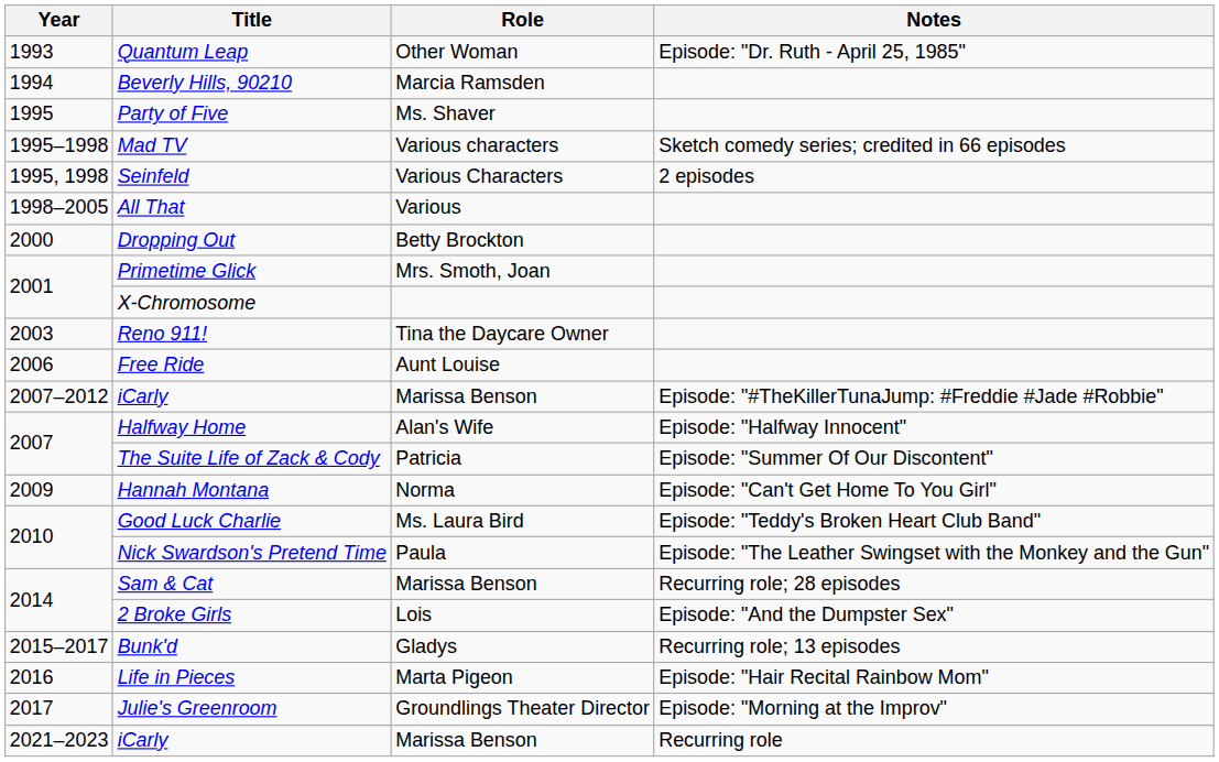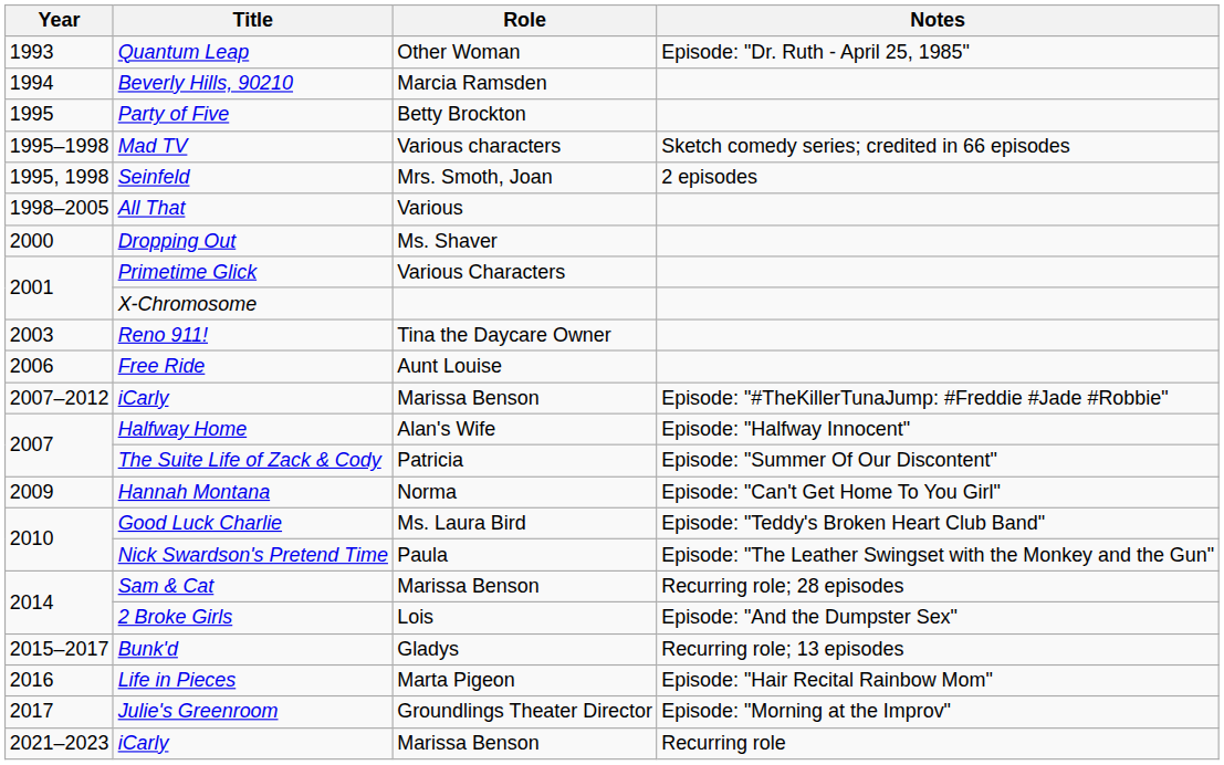 <table class="wikitable">
 <tr>
 <th>Year</th>
 <th>Title</th>
 <th>Role</th>
 <th>Notes</th>
 </tr>
 <tr>
 <td>1993</td>
 <td><em><a href='#'>Quantum Leap</a></em></td>
 <td>Other Woman</td>
 <td>Episode: "Dr. Ruth - April 25, 1985"</td>
 </tr>
 <tr>
 <td>1994</td>
 <td><em><a href='#'>Beverly Hills, 90210</a></em></td>
 <td>Marcia Ramsden</td>
 <td></td>
 </tr>
 <tr>
 <td>1995</td>
 <td><em><a href='#'>Party of Five</a></em></td>
-<td>Ms. Shaver</td>
+<td>Betty Brockton</td>
 <td></td>
 </tr>
 <tr>
 <td>1995–1998</td>
 <td><em><a href='#'>Mad TV</a></em></td>
 <td>Various characters</td>
 <td>Sketch comedy series; credited in 66 episodes</td>
 </tr>
 <tr>
 <td>1995, 1998</td>
 <td><em><a href='#'>Seinfeld</a></em></td>
-<td>Various Characters</td>
+<td>Mrs. Smoth, Joan</td>
 <td>2 episodes</td>
 </tr>
 <tr>
 <td>1998–2005</td>
 <td><em><a href='#'>All That</a></em></td>
 <td>Various</td>
 <td></td>
 </tr>
 <tr>
 <td>2000</td>
 <td><em><a href='#'>Dropping Out</a></em></td>
-<td>Betty Brockton</td>
+<td>Ms. Shaver</td>
 <td></td>
 </tr>
 <tr>
 <td rowspan="2">2001</td>
 <td><em><a href='#'>Primetime Glick</a></em></td>
-<td>Mrs. Smoth, Joan</td>
+<td>Various Characters</td>
 <td></td>
 </tr>
 <tr>
 <td><em>X-Chromosome </em></td>
 <td></td>
 <td></td>
 </tr>
 <tr>
 <td>2003</td>
 <td><em><a href='#'>Reno 911!</a></em></td>
 <td>Tina the Daycare Owner</td>
 <td></td>
 </tr>
 <tr>
 <td>2006</td>
 <td><em><a href='#'>Free Ride</a></em></td>
 <td>Aunt Louise</td>
 <td></td>
 </tr>
 <tr>
 <td>2007–2012</td>
 <td><em><a href='#'>iCarly</a></em></td>
 <td>Marissa Benson</td>
 <td>Episode: "#TheKillerTunaJump: #Freddie #Jade #Robbie"</td>
 </tr>
 <tr>
 <td rowspan="2">2007</td>
 <td><em><a href='#'>Halfway Home</a></em></td>
 <td>Alan's Wife</td>
 <td>Episode: "Halfway Innocent"</td>
 </tr>
 <tr>
 <td><em><a href='#'>The Suite Life of Zack & Cody</a></em></td>
 <td>Patricia</td>
 <td>Episode: "Summer Of Our Discontent"</td>
 </tr>
 <tr>
 <td>2009</td>
 <td><em><a href='#'>Hannah Montana</a></em></td>
 <td>Norma</td>
 <td>Episode: "Can't Get Home To You Girl"</td>
 </tr>
 <tr>
 <td rowspan="2">2010</td>
 <td><em><a href='#'>Good Luck Charlie</a></em></td>
 <td>Ms. Laura Bird</td>
 <td>Episode: "Teddy's Broken Heart Club Band"</td>
 </tr>
 <tr>
 <td><em><a href='#'>Nick Swardson's Pretend Time</a></em></td>
 <td>Paula</td>
 <td>Episode: "The Leather Swingset with the Monkey and the Gun"</td>
 </tr>
 <tr>
 <td rowspan="2">2014</td>
 <td><em><a href='#'>Sam & Cat</a></em></td>
 <td>Marissa Benson</td>
 <td>Recurring role; 28 episodes</td>
 </tr>
 <tr>
 <td><em><a href='#'>2 Broke Girls</a></em></td>
 <td>Lois</td>
 <td>Episode: "And the Dumpster Sex"</td>
 </tr>
 <tr>
 <td>2015–2017</td>
 <td><em><a href='#'>Bunk'd</a></em></td>
 <td>Gladys</td>
 <td>Recurring role; 13 episodes</td>
 </tr>
 <tr>
 <td>2016</td>
 <td><em><a href='#'>Life in Pieces</a></em></td>
 <td>Marta Pigeon</td>
 <td>Episode: "Hair Recital Rainbow Mom"</td>
 </tr>
 <tr>
 <td>2017</td>
 <td><em><a href='#'>Julie's Greenroom</a></em></td>
 <td>Groundlings Theater Director</td>
 <td>Episode: "Morning at the Improv"</td>
 </tr>
 <tr>
 <td>2021–2023</td>
 <td><em><a href='#'>iCarly</a></em></td>
 <td>Marissa Benson</td>
 <td>Recurring role</td>
 </tr>
 </table>
